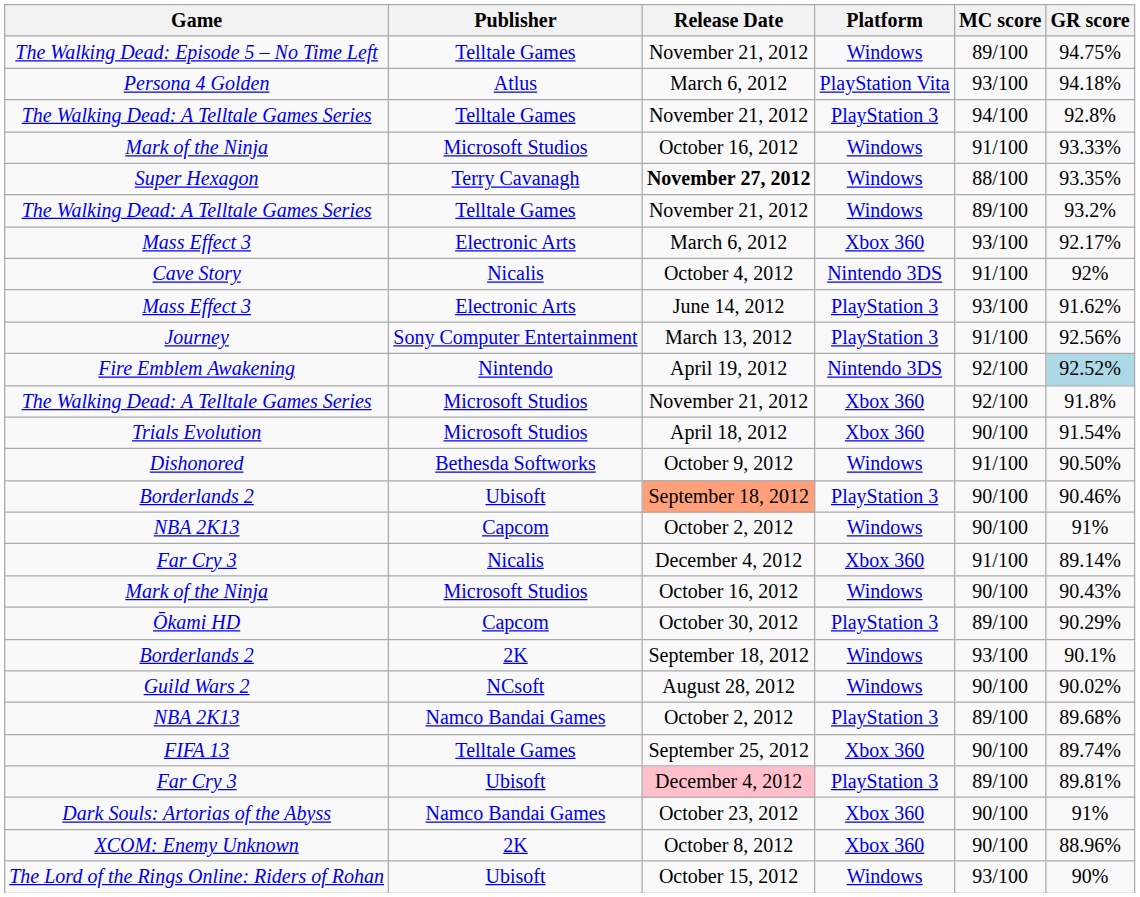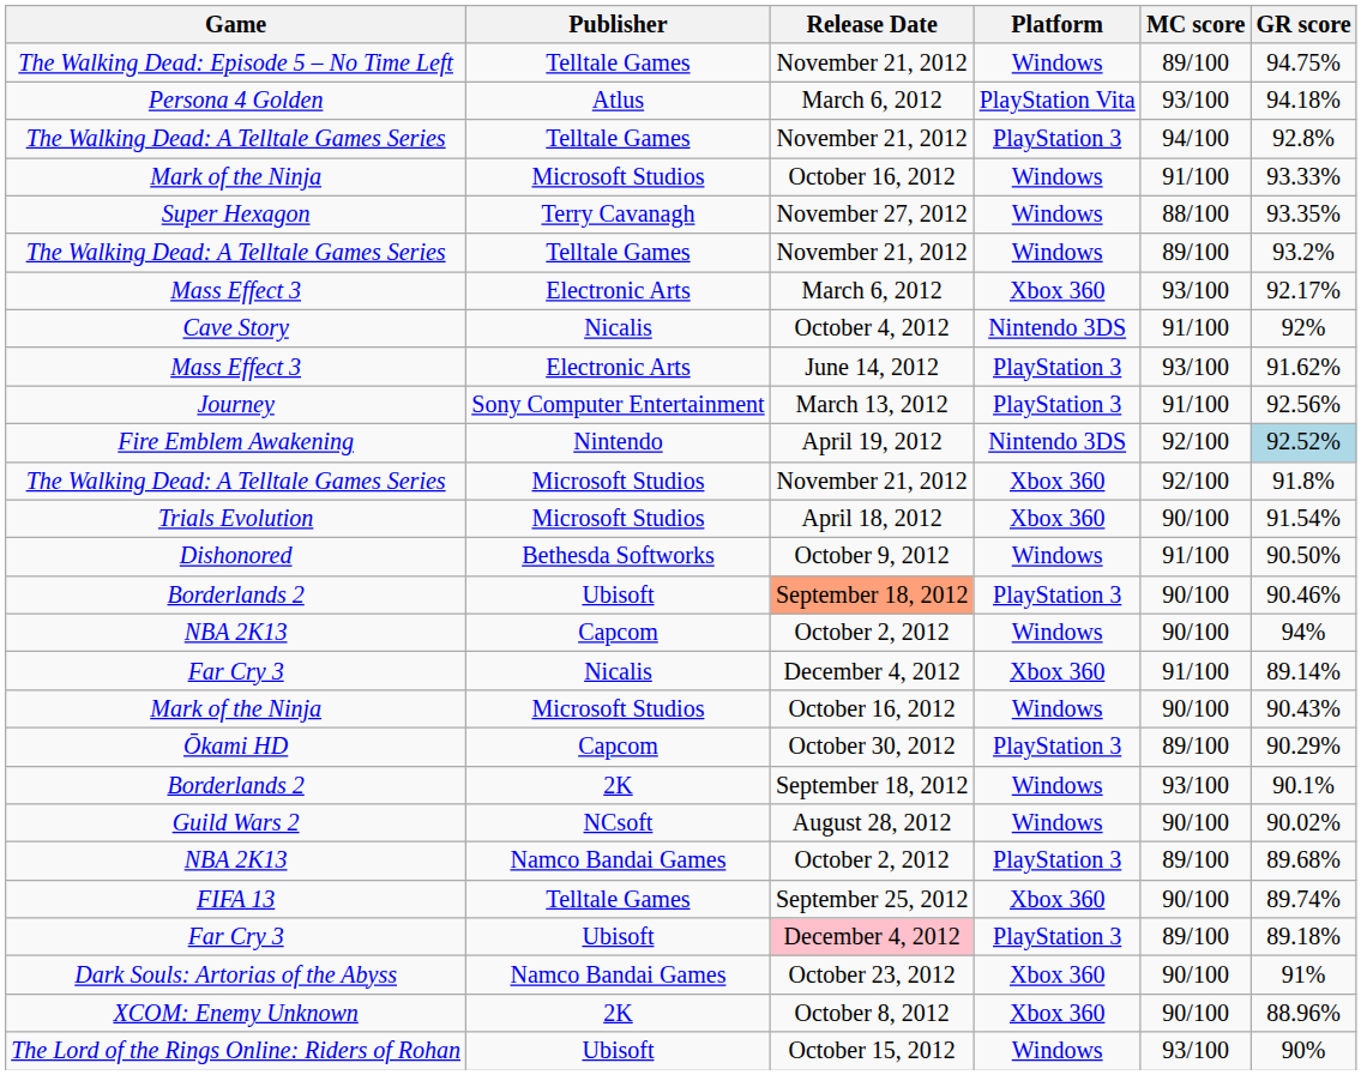 <table class="wikitable sortable" style="text-align:center;">
 <tr>
 <th scope="col">Game</th>
 <th scope="col">Publisher</th>
 <th scope="col">Release Date</th>
 <th scope="col">Platform</th>
 <th scope="col">MC score</th>
 <th scope="col">GR score</th>
 </tr>
 <tr>
 <td><em><a href='#'>The Walking Dead: Episode 5 – No Time Left</a></em></td>
 <td><a href='#'>Telltale Games</a></td>
 <td>November 21, 2012</td>
 <td><a href='#'>Windows</a></td>
 <td>89/100</td>
 <td>94.75%</td>
 </tr>
 <tr>
 <td><em><a href='#'>Persona 4 Golden</a></em></td>
 <td><a href='#'>Atlus</a></td>
 <td>March 6, 2012</td>
 <td><a href='#'>PlayStation Vita</a></td>
 <td>93/100</td>
 <td>94.18%</td>
 </tr>
 <tr>
 <td><em><a href='#'>The Walking Dead: A Telltale Games Series</a></em></td>
 <td><a href='#'>Telltale Games</a></td>
 <td>November 21, 2012</td>
 <td><a href='#'>PlayStation 3</a></td>
 <td>94/100</td>
 <td>92.8%</td>
 </tr>
 <tr>
 <td><em><a href='#'>Mark of the Ninja</a></em></td>
 <td><a href='#'>Microsoft Studios</a></td>
 <td>October 16, 2012</td>
 <td><a href='#'>Windows</a></td>
 <td>91/100</td>
 <td>93.33%</td>
 </tr>
 <tr>
 <td><em><a href='#'>Super Hexagon</a></em></td>
 <td><a href='#'>Terry Cavanagh</a></td>
-<td><strong>November 27, 2012</strong></td>
+<td>November 27, 2012</td>
 <td><a href='#'>Windows</a></td>
 <td>88/100</td>
 <td>93.35%</td>
 </tr>
 <tr>
 <td><em><a href='#'>The Walking Dead: A Telltale Games Series</a></em></td>
 <td><a href='#'>Telltale Games</a></td>
 <td>November 21, 2012</td>
 <td><a href='#'>Windows</a></td>
 <td>89/100</td>
 <td>93.2%</td>
 </tr>
 <tr>
 <td><em><a href='#'>Mass Effect 3</a></em></td>
 <td><a href='#'>Electronic Arts</a></td>
 <td>March 6, 2012</td>
 <td><a href='#'>Xbox 360</a></td>
 <td>93/100</td>
 <td>92.17%</td>
 </tr>
 <tr>
 <td><em><a href='#'>Cave Story</a></em></td>
 <td><a href='#'>Nicalis</a></td>
 <td>October 4, 2012</td>
 <td><a href='#'>Nintendo 3DS</a></td>
 <td>91/100</td>
 <td>92%</td>
 </tr>
 <tr>
 <td><em><a href='#'>Mass Effect 3</a></em></td>
 <td><a href='#'>Electronic Arts</a></td>
 <td>June 14, 2012</td>
 <td><a href='#'>PlayStation 3</a></td>
 <td>93/100</td>
 <td>91.62%</td>
 </tr>
 <tr>
 <td><em><a href='#'>Journey</a></em></td>
 <td><a href='#'>Sony Computer Entertainment</a></td>
 <td>March 13, 2012</td>
 <td><a href='#'>PlayStation 3</a></td>
 <td>91/100</td>
 <td>92.56%</td>
 </tr>
 <tr>
 <td><em><a href='#'>Fire Emblem Awakening</a></em></td>
 <td><a href='#'>Nintendo</a></td>
 <td>April 19, 2012</td>
 <td><a href='#'>Nintendo 3DS</a></td>
 <td>92/100</td>
 <td style="background: lightblue;">92.52%</td>
 </tr>
 <tr>
 <td><em><a href='#'>The Walking Dead: A Telltale Games Series</a></em></td>
 <td><a href='#'>Microsoft Studios</a></td>
 <td>November 21, 2012</td>
 <td><a href='#'>Xbox 360</a></td>
 <td>92/100</td>
 <td>91.8%</td>
 </tr>
 <tr>
 <td><em><a href='#'>Trials Evolution</a></em></td>
 <td><a href='#'>Microsoft Studios</a></td>
 <td>April 18, 2012</td>
 <td><a href='#'>Xbox 360</a></td>
 <td>90/100</td>
 <td>91.54%</td>
 </tr>
 <tr>
 <td><em><a href='#'>Dishonored</a></em></td>
 <td><a href='#'>Bethesda Softworks</a></td>
 <td>October 9, 2012</td>
 <td><a href='#'>Windows</a></td>
 <td>91/100</td>
 <td>90.50%</td>
 </tr>
 <tr>
 <td><em><a href='#'>Borderlands 2</a></em></td>
 <td><a href='#'>Ubisoft</a></td>
 <td style="background: lightsalmon;">September 18, 2012</td>
 <td><a href='#'>PlayStation 3</a></td>
 <td>90/100</td>
 <td>90.46%</td>
 </tr>
 <tr>
 <td><em><a href='#'>NBA 2K13</a></em></td>
 <td><a href='#'>Capcom</a></td>
 <td>October 2, 2012</td>
 <td><a href='#'>Windows</a></td>
 <td>90/100</td>
-<td>91%</td>
+<td>94%</td>
 </tr>
 <tr>
 <td><em><a href='#'>Far Cry 3</a></em></td>
 <td><a href='#'>Nicalis</a></td>
 <td>December 4, 2012</td>
 <td><a href='#'>Xbox 360</a></td>
 <td>91/100</td>
 <td>89.14%</td>
 </tr>
 <tr>
 <td><em><a href='#'>Mark of the Ninja</a></em></td>
 <td><a href='#'>Microsoft Studios</a></td>
 <td>October 16, 2012</td>
 <td><a href='#'>Windows</a></td>
 <td>90/100</td>
 <td>90.43%</td>
 </tr>
 <tr>
 <td><em><a href='#'>Ōkami HD</a></em></td>
 <td><a href='#'>Capcom</a></td>
 <td>October 30, 2012</td>
 <td><a href='#'>PlayStation 3</a></td>
 <td>89/100</td>
 <td>90.29%</td>
 </tr>
 <tr>
 <td><em><a href='#'>Borderlands 2</a></em></td>
 <td><a href='#'>2K</a></td>
 <td>September 18, 2012</td>
 <td><a href='#'>Windows</a></td>
 <td>93/100</td>
 <td>90.1%</td>
 </tr>
 <tr>
 <td><em><a href='#'>Guild Wars 2</a></em></td>
 <td><a href='#'>NCsoft</a></td>
 <td>August 28, 2012</td>
 <td><a href='#'>Windows</a></td>
 <td>90/100</td>
 <td>90.02%</td>
 </tr>
 <tr>
 <td><em><a href='#'>NBA 2K13</a></em></td>
 <td><a href='#'>Namco Bandai Games</a></td>
 <td>October 2, 2012</td>
 <td><a href='#'>PlayStation 3</a></td>
 <td>89/100</td>
 <td>89.68%</td>
 </tr>
 <tr>
 <td><em><a href='#'>FIFA 13</a></em></td>
 <td><a href='#'>Telltale Games</a></td>
 <td>September 25, 2012</td>
 <td><a href='#'>Xbox 360</a></td>
 <td>90/100</td>
 <td>89.74%</td>
 </tr>
 <tr>
 <td><em><a href='#'>Far Cry 3</a></em></td>
 <td><a href='#'>Ubisoft</a></td>
 <td style="background: pink;">December 4, 2012</td>
 <td><a href='#'>PlayStation 3</a></td>
 <td>89/100</td>
-<td>89.81%</td>
+<td>89.18%</td>
 </tr>
 <tr>
 <td><em><a href='#'>Dark Souls: Artorias of the Abyss</a></em></td>
 <td><a href='#'>Namco Bandai Games</a></td>
 <td>October 23, 2012</td>
 <td><a href='#'>Xbox 360</a></td>
 <td>90/100</td>
 <td>91%</td>
 </tr>
 <tr>
 <td><em><a href='#'>XCOM: Enemy Unknown</a></em></td>
 <td><a href='#'>2K</a></td>
 <td>October 8, 2012</td>
 <td><a href='#'>Xbox 360</a></td>
 <td>90/100</td>
 <td>88.96%</td>
 </tr>
 <tr>
 <td><em><a href='#'>The Lord of the Rings Online: Riders of Rohan</a></em></td>
 <td><a href='#'>Ubisoft</a></td>
 <td>October 15, 2012</td>
 <td><a href='#'>Windows</a></td>
 <td>93/100</td>
 <td>90%</td>
 </tr>
 </table>
